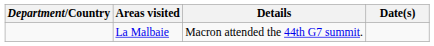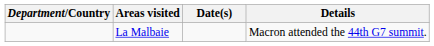 <table class="wikitable sortable outercollapse" style="margin: 1em auto 1em auto">
 <tr>
 <th><em>Department</em>/Country</th>
 <th>Areas visited</th>
+<th width=80>Date(s)</th>
 <th>Details</th>
-<th width=80>Date(s)</th>
 </tr>
 <tr>
 <td></td>
 <td><a href='#'>La Malbaie</a></td>
+<td></td>
 <td>Macron attended the <a href='#'>44th G7 summit</a>.</td>
-<td></td>
 </tr>
 </table>
